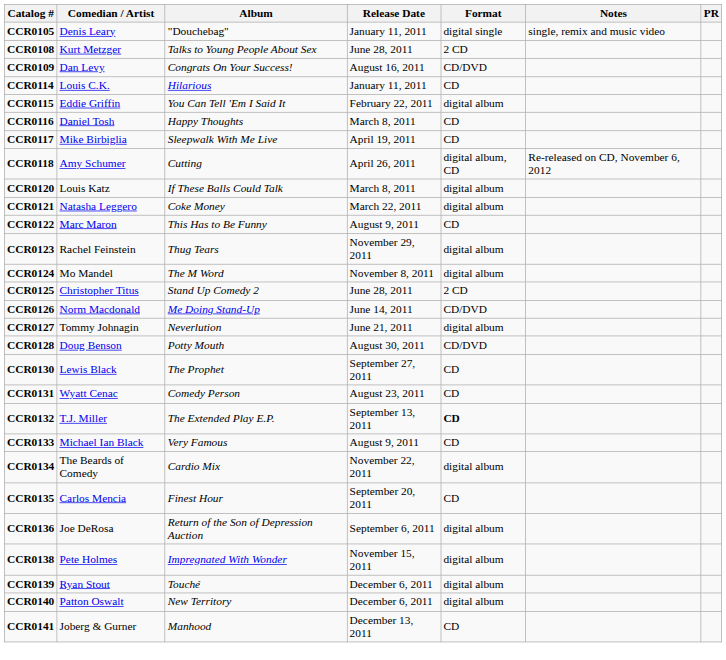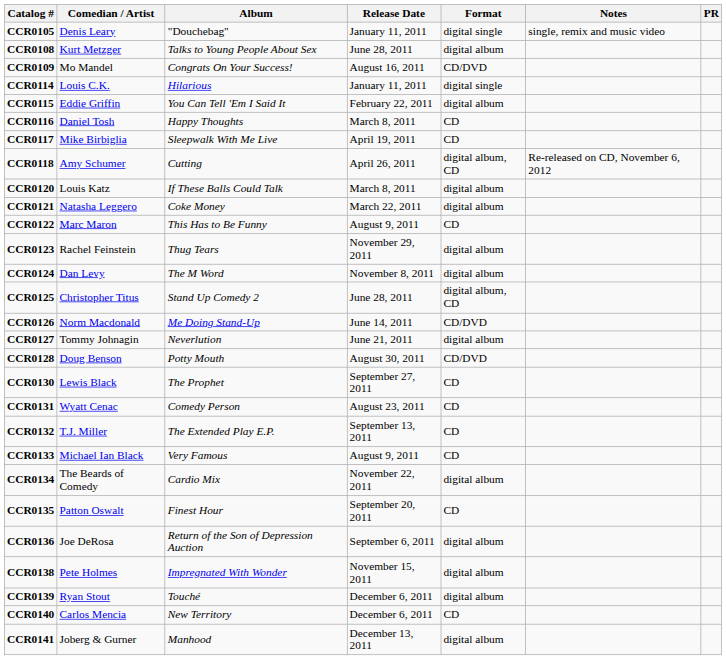 <table class="wikitable sortable" width="80%">
 <tr>
 <th scope="col" class="unsortable">Catalog #</th>
 <th scope="col" class="unsortable">Comedian / Artist</th>
 <th scope="col" class="unsortable">Album</th>
 <th scope="col" class="unsortable">Release Date</th>
 <th scope="col" class="unsortable">Format</th>
 <th scope="col" class="unsortable">Notes</th>
 <th scope="col" class="unsortable">PR</th>
 </tr>
 <tr --->
 <td><strong>CCR0105</strong></td>
 <td><a href='#'>Denis Leary</a></td>
 <td>"Douchebag"</td>
 <td>January 11, 2011</td>
 <td>digital single</td>
 <td>single, remix and music video</td>
 <td></td>
 </tr>
 <tr --->
 <td><strong>CCR0108</strong></td>
 <td><a href='#'>Kurt Metzger</a></td>
 <td><em>Talks to Young People About Sex</em></td>
 <td>June 28, 2011</td>
-<td>2 CD</td>
+<td>digital album</td>
 <td></td>
 <td></td>
 </tr>
 <tr --->
 <td><strong>CCR0109</strong></td>
-<td><a href='#'>Dan Levy</a></td>
+<td>Mo Mandel</td>
 <td><em>Congrats On Your Success!</em></td>
 <td>August 16, 2011</td>
 <td>CD/DVD</td>
 <td></td>
 <td></td>
 </tr>
 <tr --->
 <td><strong>CCR0114</strong></td>
 <td><a href='#'>Louis C.K.</a></td>
 <td><em><a href='#'>Hilarious</a></em></td>
 <td>January 11, 2011</td>
-<td>CD</td>
+<td>digital single</td>
 <td></td>
 <td></td>
 </tr>
 <tr --->
 <td><strong>CCR0115</strong></td>
 <td><a href='#'>Eddie Griffin</a></td>
 <td><em>You Can Tell 'Em I Said It</em></td>
 <td>February 22, 2011</td>
 <td>digital album</td>
 <td></td>
 <td></td>
 </tr>
 <tr --->
 <td><strong>CCR0116</strong></td>
 <td><a href='#'>Daniel Tosh</a></td>
 <td><em>Happy Thoughts</em></td>
 <td>March 8, 2011</td>
 <td>CD</td>
 <td></td>
 <td></td>
 </tr>
 <tr --->
 <td><strong>CCR0117</strong></td>
 <td><a href='#'>Mike Birbiglia</a></td>
 <td><em>Sleepwalk With Me Live</em></td>
 <td>April 19, 2011</td>
 <td>CD</td>
 <td></td>
 <td></td>
 </tr>
 <tr --->
 <td><strong>CCR0118</strong></td>
 <td><a href='#'>Amy Schumer</a></td>
 <td><em>Cutting</em></td>
 <td>April 26, 2011</td>
 <td>digital album, CD</td>
 <td>Re-released on CD, November 6, 2012</td>
 <td></td>
 </tr>
 <tr --->
 <td><strong>CCR0120</strong></td>
 <td>Louis Katz</td>
 <td><em>If These Balls Could Talk</em></td>
 <td>March 8, 2011</td>
 <td>digital album</td>
 <td></td>
 <td></td>
 </tr>
 <tr --->
 <td><strong>CCR0121</strong></td>
 <td><a href='#'>Natasha Leggero</a></td>
 <td><em>Coke Money</em></td>
 <td>March 22, 2011</td>
 <td>digital album</td>
 <td></td>
 <td></td>
 </tr>
 <tr --->
 <td><strong>CCR0122</strong></td>
 <td><a href='#'>Marc Maron</a></td>
 <td><em>This Has to Be Funny</em></td>
 <td>August 9, 2011</td>
 <td>CD</td>
 <td></td>
 <td></td>
 </tr>
 <tr --->
 <td><strong>CCR0123</strong></td>
 <td>Rachel Feinstein</td>
 <td><em>Thug Tears</em></td>
 <td>November 29, 2011</td>
 <td>digital album</td>
 <td></td>
 <td></td>
 </tr>
 <tr --->
 <td><strong>CCR0124</strong></td>
-<td>Mo Mandel</td>
+<td><a href='#'>Dan Levy</a></td>
 <td><em>The M Word</em></td>
 <td>November 8, 2011</td>
 <td>digital album</td>
 <td></td>
 <td></td>
 </tr>
 <tr --->
 <td><strong>CCR0125</strong></td>
 <td><a href='#'>Christopher Titus</a></td>
 <td><em>Stand Up Comedy 2</em></td>
 <td>June 28, 2011</td>
-<td>2 CD</td>
+<td>digital album, CD</td>
 <td></td>
 <td></td>
 </tr>
 <tr --->
 <td><strong>CCR0126</strong></td>
 <td><a href='#'>Norm Macdonald</a></td>
 <td><em><a href='#'>Me Doing Stand-Up</a></em></td>
 <td>June 14, 2011</td>
 <td>CD/DVD</td>
 <td></td>
 <td></td>
 </tr>
 <tr --->
 <td><strong>CCR0127</strong></td>
 <td>Tommy Johnagin</td>
 <td><em>Neverlution</em></td>
 <td>June 21, 2011</td>
 <td>digital album</td>
 <td></td>
 <td></td>
 </tr>
 <tr --->
 <td><strong>CCR0128</strong></td>
 <td><a href='#'>Doug Benson</a></td>
 <td><em>Potty Mouth</em></td>
 <td>August 30, 2011</td>
 <td>CD/DVD</td>
 <td></td>
 <td></td>
 </tr>
 <tr --->
 <td><strong>CCR0130</strong></td>
 <td><a href='#'>Lewis Black</a></td>
 <td><em>The Prophet</em></td>
 <td>September 27, 2011</td>
 <td>CD</td>
 <td></td>
 <td></td>
 </tr>
 <tr --->
 <td><strong>CCR0131</strong></td>
 <td><a href='#'>Wyatt Cenac</a></td>
 <td><em>Comedy Person</em></td>
 <td>August 23, 2011</td>
 <td>CD</td>
 <td></td>
 <td></td>
 </tr>
 <tr --->
 <td><strong>CCR0132</strong></td>
 <td><a href='#'>T.J. Miller</a></td>
 <td><em>The Extended Play E.P.</em></td>
 <td>September 13, 2011</td>
-<td><strong>CD</strong></td>
+<td>CD</td>
 <td></td>
 <td></td>
 </tr>
 <tr --->
 <td><strong>CCR0133</strong></td>
 <td><a href='#'>Michael Ian Black</a></td>
 <td><em>Very Famous</em></td>
 <td>August 9, 2011</td>
 <td>CD</td>
 <td></td>
 <td></td>
 </tr>
 <tr --->
 <td><strong>CCR0134</strong></td>
 <td>The Beards of Comedy</td>
 <td><em>Cardio Mix</em></td>
 <td>November 22, 2011</td>
 <td>digital album</td>
 <td></td>
 <td></td>
 </tr>
 <tr --->
 <td><strong>CCR0135</strong></td>
-<td><a href='#'>Carlos Mencia</a></td>
+<td><a href='#'>Patton Oswalt</a></td>
 <td><em>Finest Hour</em></td>
 <td>September 20, 2011</td>
 <td>CD</td>
 <td></td>
 <td></td>
 </tr>
 <tr --->
 <td><strong>CCR0136</strong></td>
 <td>Joe DeRosa</td>
 <td><em>Return of the Son of Depression Auction</em></td>
 <td>September 6, 2011</td>
 <td>digital album</td>
 <td></td>
 <td></td>
 </tr>
 <tr --->
 <td><strong>CCR0138</strong></td>
 <td><a href='#'>Pete Holmes</a></td>
 <td><em><a href='#'>Impregnated With Wonder</a></em></td>
 <td>November 15, 2011</td>
 <td>digital album</td>
 <td></td>
 <td></td>
 </tr>
 <tr --->
 <td><strong>CCR0139</strong></td>
 <td><a href='#'>Ryan Stout</a></td>
 <td><em>Touché</em></td>
 <td>December 6, 2011</td>
 <td>digital album</td>
 <td></td>
 <td></td>
 </tr>
 <tr --->
 <td><strong>CCR0140</strong></td>
-<td><a href='#'>Patton Oswalt</a></td>
+<td><a href='#'>Carlos Mencia</a></td>
 <td><em>New Territory</em></td>
 <td>December 6, 2011</td>
-<td>digital album</td>
+<td>CD</td>
 <td></td>
 <td></td>
 </tr>
 <tr --->
 <td><strong>CCR0141</strong></td>
 <td>Joberg & Gurner</td>
 <td><em>Manhood</em></td>
 <td>December 13, 2011</td>
-<td>CD</td>
+<td>digital album</td>
 <td></td>
 <td></td>
 </tr>
 </table>
